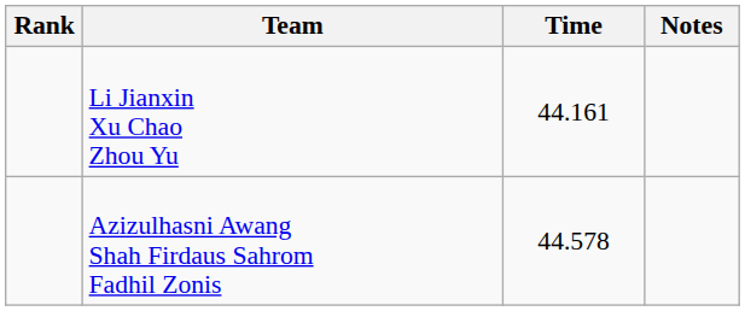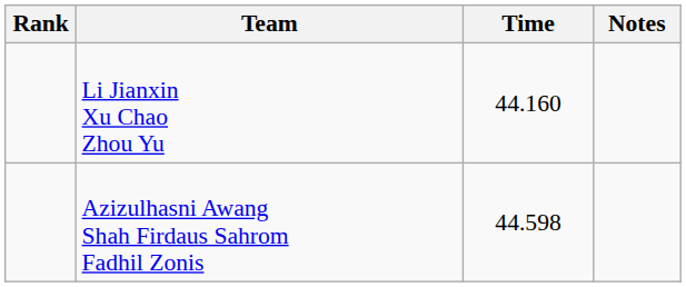 <table class=wikitable style="text-align:center">
 <tr>
 <th width=40>Rank</th>
 <th width=250>Team</th>
 <th width=80>Time</th>
 <th width=50>Notes</th>
 </tr>
 <tr>
 <td></td>
 <td align=left><br><a href='#'>Li Jianxin</a><br><a href='#'>Xu Chao</a><br><a href='#'>Zhou Yu</a></td>
-<td>44.161</td>
+<td>44.160</td>
 <td></td>
 </tr>
 <tr>
 <td></td>
 <td align=left><br><a href='#'>Azizulhasni Awang</a><br><a href='#'>Shah Firdaus Sahrom</a><br><a href='#'>Fadhil Zonis</a></td>
-<td>44.578</td>
+<td>44.598</td>
 <td></td>
 </tr>
 </table>
